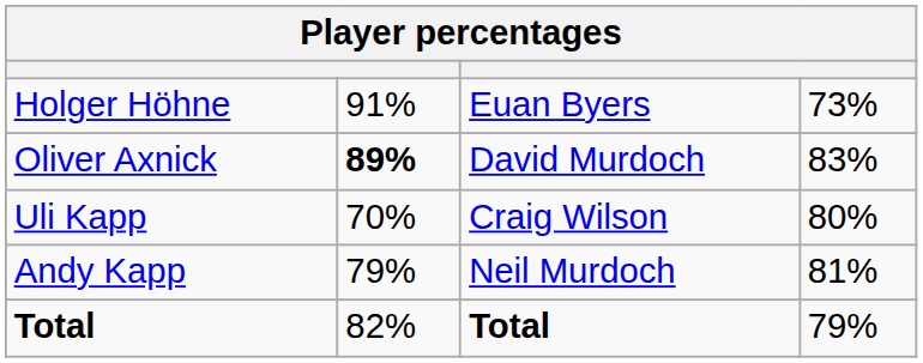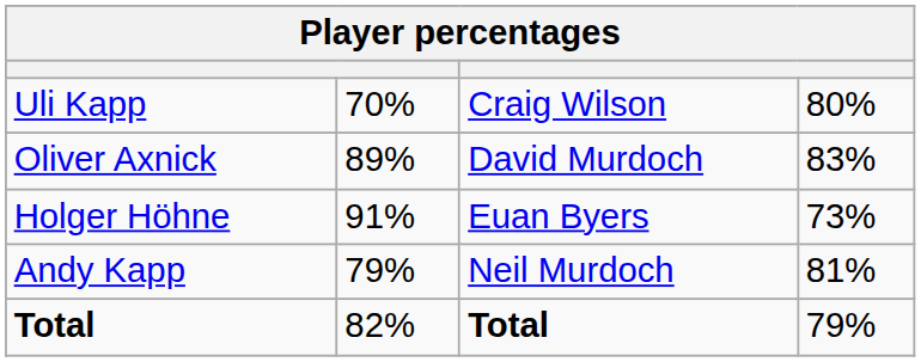 <table class="wikitable">
 <tr>
 <th colspan=4 width=400>Player percentages</th>
 </tr>
 <tr>
 <th colspan=2 width=200></th>
 <th colspan=2 width=200></th>
 </tr>
 <tr>
+<td><a href='#'>Uli Kapp</a></td>
+<td>70%</td>
+<td><a href='#'>Craig Wilson</a></td>
+<td>80%</td>
+</tr>
+<tr>
+<td><a href='#'>Oliver Axnick</a></td>
+<td>89%</td>
+<td><a href='#'>David Murdoch</a></td>
+<td>83%</td>
+</tr>
+<tr>
 <td><a href='#'>Holger Höhne</a></td>
 <td>91%</td>
 <td><a href='#'>Euan Byers</a></td>
 <td>73%</td>
-</tr>
-<tr>
-<td><a href='#'>Oliver Axnick</a></td>
-<td><strong>89%</strong></td>
-<td><a href='#'>David Murdoch</a></td>
-<td>83%</td>
-</tr>
-<tr>
-<td><a href='#'>Uli Kapp</a></td>
-<td>70%</td>
-<td><a href='#'>Craig Wilson</a></td>
-<td>80%</td>
 </tr>
 <tr>
 <td><a href='#'>Andy Kapp</a></td>
 <td>79%</td>
 <td><a href='#'>Neil Murdoch</a></td>
 <td>81%</td>
 </tr>
 <tr>
 <td><strong>Total</strong></td>
 <td>82%</td>
 <td><strong>Total</strong></td>
 <td>79%</td>
 </tr>
 </table>
